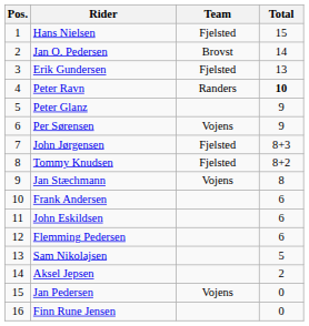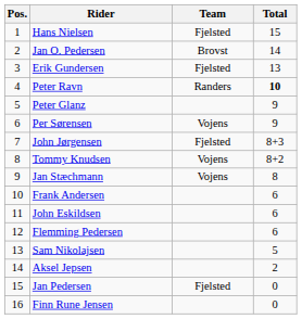 <table class=wikitable style="font-size:93%;">
 <tr>
 <th width=25px>Pos.</th>
 <th width=180px>Rider</th>
 <th width=100px>Team</th>
 <th width=50px>Total</th>
 </tr>
 <tr align=center>
 <td>1</td>
 <td align=left><a href='#'>Hans Nielsen</a></td>
 <td>Fjelsted</td>
 <td>15</td>
 </tr>
 <tr align=center>
 <td>2</td>
 <td align=left><a href='#'>Jan O. Pedersen</a></td>
 <td>Brovst</td>
 <td>14</td>
 </tr>
 <tr align=center>
 <td>3</td>
 <td align=left><a href='#'>Erik Gundersen</a></td>
 <td>Fjelsted</td>
 <td>13</td>
 </tr>
 <tr align=center>
 <td>4</td>
 <td align=left><a href='#'>Peter Ravn</a></td>
 <td>Randers</td>
 <td><strong>10</strong></td>
 </tr>
 <tr align=center>
 <td>5</td>
 <td align=left><a href='#'>Peter Glanz</a></td>
 <td></td>
 <td>9</td>
 </tr>
 <tr align=center>
 <td>6</td>
 <td align=left><a href='#'>Per Sørensen</a></td>
 <td>Vojens</td>
 <td>9</td>
 </tr>
 <tr align=center>
 <td>7</td>
 <td align=left><a href='#'>John Jørgensen</a></td>
 <td>Fjelsted</td>
 <td>8+3</td>
 </tr>
 <tr align=center>
 <td>8</td>
 <td align=left><a href='#'>Tommy Knudsen</a></td>
-<td>Fjelsted</td>
+<td>Vojens</td>
 <td>8+2</td>
 </tr>
 <tr align=center>
 <td>9</td>
 <td align=left><a href='#'>Jan Stæchmann</a></td>
 <td>Vojens</td>
 <td>8</td>
 </tr>
 <tr align=center>
 <td>10</td>
 <td align=left><a href='#'>Frank Andersen</a></td>
 <td></td>
 <td>6</td>
 </tr>
 <tr align=center>
 <td>11</td>
 <td align=left><a href='#'>John Eskildsen</a></td>
 <td></td>
 <td>6</td>
 </tr>
 <tr align=center>
 <td>12</td>
 <td align=left><a href='#'>Flemming Pedersen</a></td>
 <td></td>
 <td>6</td>
 </tr>
 <tr align=center>
 <td>13</td>
 <td align=left><a href='#'>Sam Nikolajsen</a></td>
 <td></td>
 <td>5</td>
 </tr>
 <tr align=center>
 <td>14</td>
 <td align=left><a href='#'>Aksel Jepsen</a></td>
 <td></td>
 <td>2</td>
 </tr>
 <tr align=center>
 <td>15</td>
 <td align=left><a href='#'>Jan Pedersen</a></td>
-<td>Vojens</td>
+<td>Fjelsted</td>
 <td>0</td>
 </tr>
 <tr align=center>
 <td>16</td>
 <td align=left><a href='#'>Finn Rune Jensen</a></td>
 <td></td>
 <td>0</td>
 </tr>
 </table>
